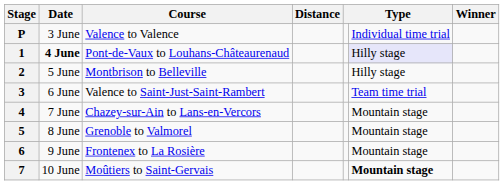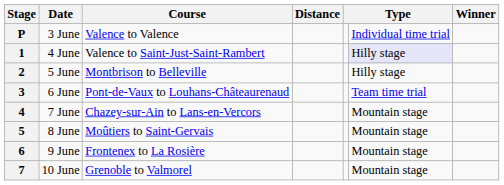 <table class="wikitable">
 <tr>
 <th scope="col">Stage</th>
 <th scope="col">Date</th>
 <th scope="col">Course</th>
 <th scope="col">Distance</th>
 <th scope="col" colspan="2">Type</th>
 <th scope="col">Winner</th>
 </tr>
 <tr>
 <th scope="row">P</th>
 <td style="text-align:right;">3 June</td>
 <td><a href='#'>Valence</a> to Valence</td>
 <td></td>
 <td></td>
 <td><a href='#'>Individual time trial</a></td>
 <td></td>
 </tr>
 <tr>
 <th scope="row">1</th>
-<td style="text-align:right;"><strong>4 June</strong></td>
-<td><a href='#'>Pont-de-Vaux</a> to <a href='#'>Louhans-Châteaurenaud</a></td>
+<td style="text-align:right;">4 June</td>
+<td>Valence to <a href='#'>Saint-Just-Saint-Rambert</a></td>
 <td></td>
 <td></td>
 <td style="background: lavender;">Hilly stage</td>
 <td></td>
 </tr>
 <tr>
 <th scope="row">2</th>
 <td style="text-align:right;">5 June</td>
 <td><a href='#'>Montbrison</a> to <a href='#'>Belleville</a></td>
 <td></td>
 <td></td>
 <td>Hilly stage</td>
 <td></td>
 </tr>
 <tr>
 <th scope="row">3</th>
 <td style="text-align:right;">6 June</td>
-<td>Valence to <a href='#'>Saint-Just-Saint-Rambert</a></td>
+<td><a href='#'>Pont-de-Vaux</a> to <a href='#'>Louhans-Châteaurenaud</a></td>
 <td></td>
 <td></td>
 <td><a href='#'>Team time trial</a></td>
 <td></td>
 </tr>
 <tr>
 <th scope="row">4</th>
 <td style="text-align:right;">7 June</td>
 <td><a href='#'>Chazey-sur-Ain</a> to <a href='#'>Lans-en-Vercors</a></td>
 <td></td>
 <td></td>
 <td>Mountain stage</td>
 <td></td>
 </tr>
 <tr>
 <th scope="row">5</th>
 <td style="text-align:right;">8 June</td>
-<td><a href='#'>Grenoble</a> to <a href='#'>Valmorel</a></td>
+<td><a href='#'>Moûtiers</a> to <a href='#'>Saint-Gervais</a></td>
 <td></td>
 <td></td>
 <td>Mountain stage</td>
 <td></td>
 </tr>
 <tr>
 <th scope="row">6</th>
 <td style="text-align:right;">9 June</td>
 <td><a href='#'>Frontenex</a> to <a href='#'>La Rosière</a></td>
 <td></td>
 <td></td>
 <td>Mountain stage</td>
 <td></td>
 </tr>
 <tr>
 <th scope="row">7</th>
 <td style="text-align:right;">10 June</td>
-<td><a href='#'>Moûtiers</a> to <a href='#'>Saint-Gervais</a></td>
+<td><a href='#'>Grenoble</a> to <a href='#'>Valmorel</a></td>
 <td></td>
 <td></td>
-<td><strong>Mountain stage</strong></td>
+<td>Mountain stage</td>
 <td></td>
 </tr>
 </table>
